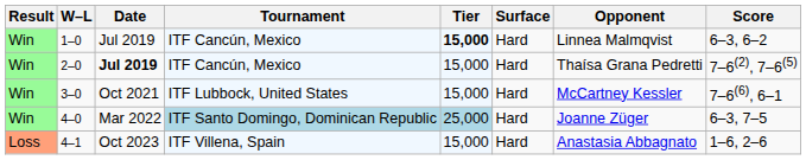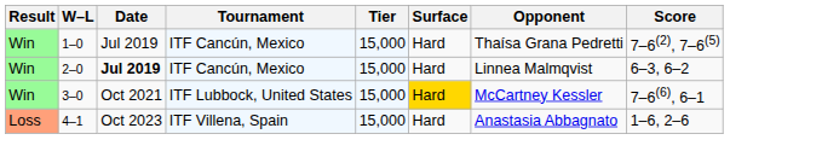 <table class="wikitable sortable">
 <tr>
 <th>Result</th>
 <th class=unsortable>W–L</th>
 <th>Date</th>
 <th>Tournament</th>
 <th>Tier</th>
 <th>Surface</th>
 <th>Opponent</th>
 <th class=unsortable>Score</th>
 </tr>
 <tr>
 <td style="background:#98fb98;">Win</td>
 <td><small>1–0</small></td>
 <td>Jul 2019</td>
 <td style="background:#f0f8ff;">ITF Cancún, Mexico</td>
-<td style="background:#f0f8ff;"><strong>15,000</strong></td>
+<td style="background:#f0f8ff;">15,000</td>
 <td>Hard</td>
-<td> Linnea Malmqvist</td>
-<td>6–3, 6–2</td>
+<td> Thaísa Grana Pedretti</td>
+<td>7–6<sup>(2)</sup>, 7–6<sup>(5)</sup></td>
 </tr>
 <tr>
 <td style="background:#98fb98;">Win</td>
 <td><small>2–0</small></td>
 <td><strong>Jul 2019</strong></td>
 <td style="background:#f0f8ff;">ITF Cancún, Mexico</td>
 <td style="background:#f0f8ff;">15,000</td>
 <td>Hard</td>
-<td> Thaísa Grana Pedretti</td>
-<td>7–6<sup>(2)</sup>, 7–6<sup>(5)</sup></td>
+<td> Linnea Malmqvist</td>
+<td>6–3, 6–2</td>
 </tr>
 <tr>
 <td style="background:#98fb98;">Win</td>
 <td><small>3–0</small></td>
 <td>Oct 2021</td>
 <td style="background:#f0f8ff;">ITF Lubbock, United States</td>
 <td style="background:#f0f8ff;">15,000</td>
-<td>Hard</td>
+<td style="background: gold;">Hard</td>
 <td> <a href='#'>McCartney Kessler</a></td>
 <td>7–6<sup>(6)</sup>, 6–1</td>
-</tr>
-<tr>
-<td style="background:#98fb98;">Win</td>
-<td><small>4–0</small></td>
-<td>Mar 2022</td>
-<td style="background:lightblue;">ITF Santo Domingo, Dominican Republic</td>
-<td style="background:lightblue;">25,000</td>
-<td>Hard</td>
-<td> <a href='#'>Joanne Züger</a></td>
-<td>6–3, 7–5</td>
 </tr>
 <tr>
 <td style="background:#ffa07a;">Loss</td>
 <td><small>4–1</small></td>
 <td>Oct 2023</td>
 <td style="background:#f0f8ff;">ITF Villena, Spain</td>
 <td style="background:#f0f8ff;">15,000</td>
 <td>Hard</td>
 <td> <a href='#'>Anastasia Abbagnato</a></td>
 <td>1–6, 2–6</td>
 </tr>
 </table>
